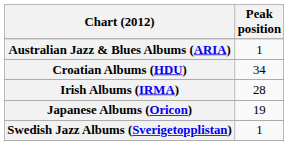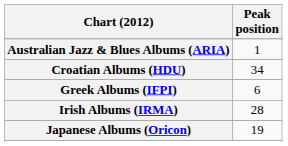 <table class="wikitable sortable plainrowheaders" style="text-align:center">
 <tr>
 <th scope="col">Chart (2012)</th>
 <th scope="col">Peak<br>position</th>
 </tr>
 <tr>
 </tr>
 <tr>
 <th scope="row">Australian Jazz & Blues Albums (<a href='#'>ARIA</a>)</th>
 <td>1</td>
 </tr>
 <tr>
 </tr>
 <tr>
 </tr>
 <tr>
 </tr>
 <tr>
 </tr>
 <tr>
 <th scope="row">Croatian Albums (<a href='#'>HDU</a>)</th>
 <td>34</td>
 </tr>
 <tr>
 </tr>
 <tr>
 </tr>
 <tr>
 </tr>
 <tr>
 </tr>
 <tr>
 </tr>
 <tr>
+<th scope="row">Greek Albums (<a href='#'>IFPI</a>)</th>
+<td>6</td>
+</tr>
+<tr>
 <th scope="row">Irish Albums (<a href='#'>IRMA</a>)</th>
 <td style="text-align:center">28</td>
 </tr>
 <tr>
 </tr>
 <tr>
 <th scope="row">Japanese Albums (<a href='#'>Oricon</a>)</th>
 <td>19</td>
 </tr>
 <tr>
 </tr>
 <tr>
 </tr>
 <tr>
 </tr>
 <tr>
 </tr>
 <tr>
 </tr>
 <tr>
 </tr>
 <tr>
 </tr>
 <tr>
-<th scope="row">Swedish Jazz Albums (<a href='#'>Sverigetopplistan</a>)</th>
-<td>1</td>
-</tr>
-<tr>
 </tr>
 <tr>
 </tr>
 <tr>
 </tr>
 <tr>
 </tr>
 <tr>
 </tr>
 </table>
